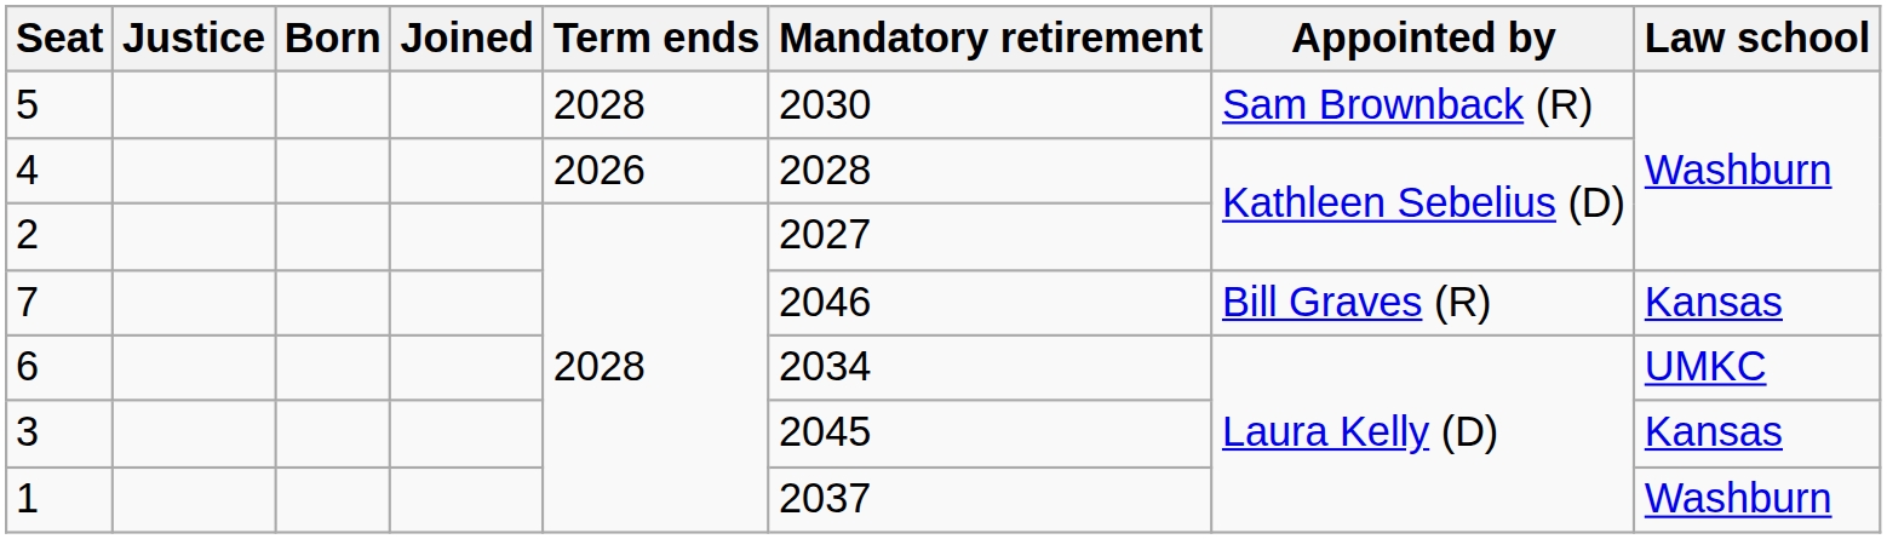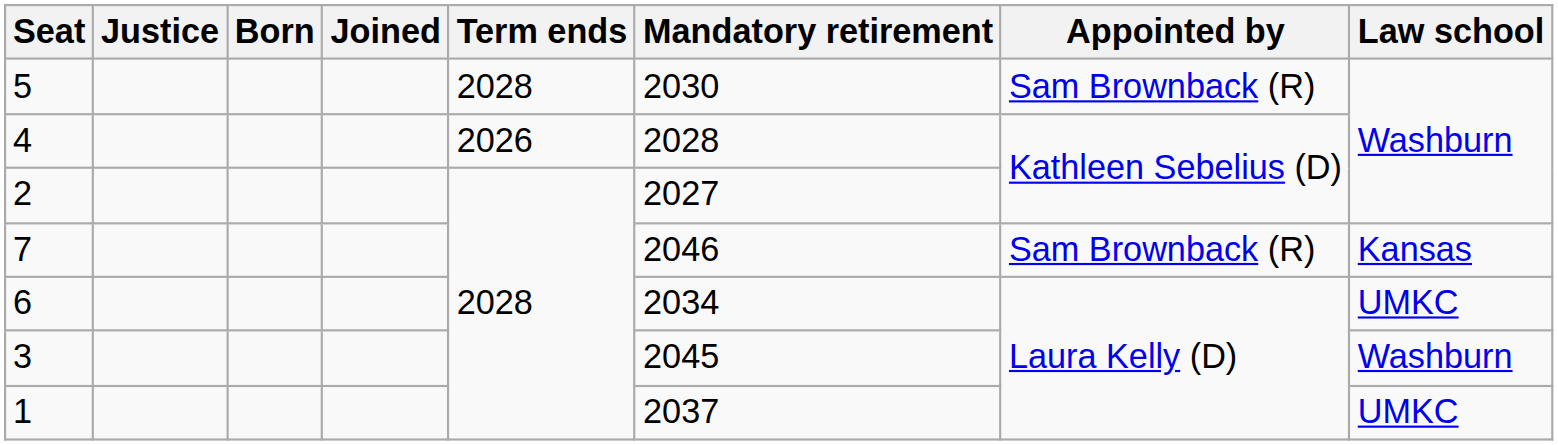 <table class="wikitable sortable">
 <tr>
 <th>Seat</th>
 <th>Justice</th>
 <th>Born</th>
 <th>Joined</th>
 <th>Term ends</th>
 <th>Mandatory retirement</th>
 <th>Appointed by</th>
 <th>Law school</th>
 </tr>
 <tr>
 <td>5</td>
 <td></td>
 <td></td>
 <td></td>
 <td>2028</td>
 <td>2030</td>
 <td><a href='#'>Sam Brownback</a> (R)</td>
 <td rowspan=3><a href='#'>Washburn</a></td>
 </tr>
 <tr>
 <td>4</td>
 <td></td>
 <td></td>
 <td></td>
 <td>2026</td>
 <td>2028</td>
 <td rowspan=2 ><a href='#'>Kathleen Sebelius</a> (D)</td>
 </tr>
 <tr>
 <td>2</td>
 <td></td>
 <td></td>
 <td></td>
 <td rowspan=5>2028</td>
 <td>2027</td>
 </tr>
 <tr>
 <td>7</td>
 <td></td>
 <td></td>
 <td></td>
 <td>2046</td>
-<td><a href='#'>Bill Graves</a> (R)</td>
+<td><a href='#'>Sam Brownback</a> (R)</td>
 <td><a href='#'>Kansas</a></td>
 </tr>
 <tr>
 <td>6</td>
 <td></td>
 <td></td>
 <td></td>
 <td>2034</td>
 <td rowspan=3 ><a href='#'>Laura Kelly</a> (D)</td>
 <td><a href='#'>UMKC</a></td>
 </tr>
 <tr>
 <td>3</td>
 <td></td>
 <td></td>
 <td></td>
 <td>2045</td>
-<td><a href='#'>Kansas</a></td>
+<td><a href='#'>Washburn</a></td>
 </tr>
 <tr>
 <td>1</td>
 <td></td>
 <td></td>
 <td></td>
 <td>2037</td>
-<td><a href='#'>Washburn</a></td>
+<td><a href='#'>UMKC</a></td>
 </tr>
 </table>
